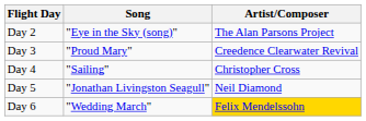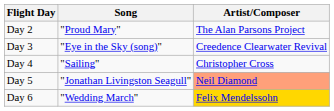 <table class="wikitable">
 <tr>
 <th>Flight Day</th>
 <th>Song</th>
 <th>Artist/Composer</th>
 </tr>
 <tr>
 <td>Day 2</td>
-<td>"<a href='#'>Eye in the Sky (song)</a>"</td>
+<td>"<a href='#'>Proud Mary</a>"</td>
 <td><a href='#'>The Alan Parsons Project</a></td>
 </tr>
 <tr>
 <td>Day 3</td>
-<td>"<a href='#'>Proud Mary</a>"</td>
+<td>"<a href='#'>Eye in the Sky (song)</a>"</td>
 <td><a href='#'>Creedence Clearwater Revival</a></td>
 </tr>
 <tr>
 <td>Day 4</td>
 <td>"<a href='#'>Sailing</a>"</td>
 <td><a href='#'>Christopher Cross</a></td>
 </tr>
 <tr>
 <td>Day 5</td>
 <td>"<a href='#'>Jonathan Livingston Seagull</a>"</td>
-<td><a href='#'>Neil Diamond</a></td>
+<td style="background: lightsalmon;"><a href='#'>Neil Diamond</a></td>
 </tr>
 <tr>
 <td>Day 6</td>
 <td>"<a href='#'>Wedding March</a>"</td>
 <td style="background: gold;"><a href='#'>Felix Mendelssohn</a></td>
 </tr>
 </table>
